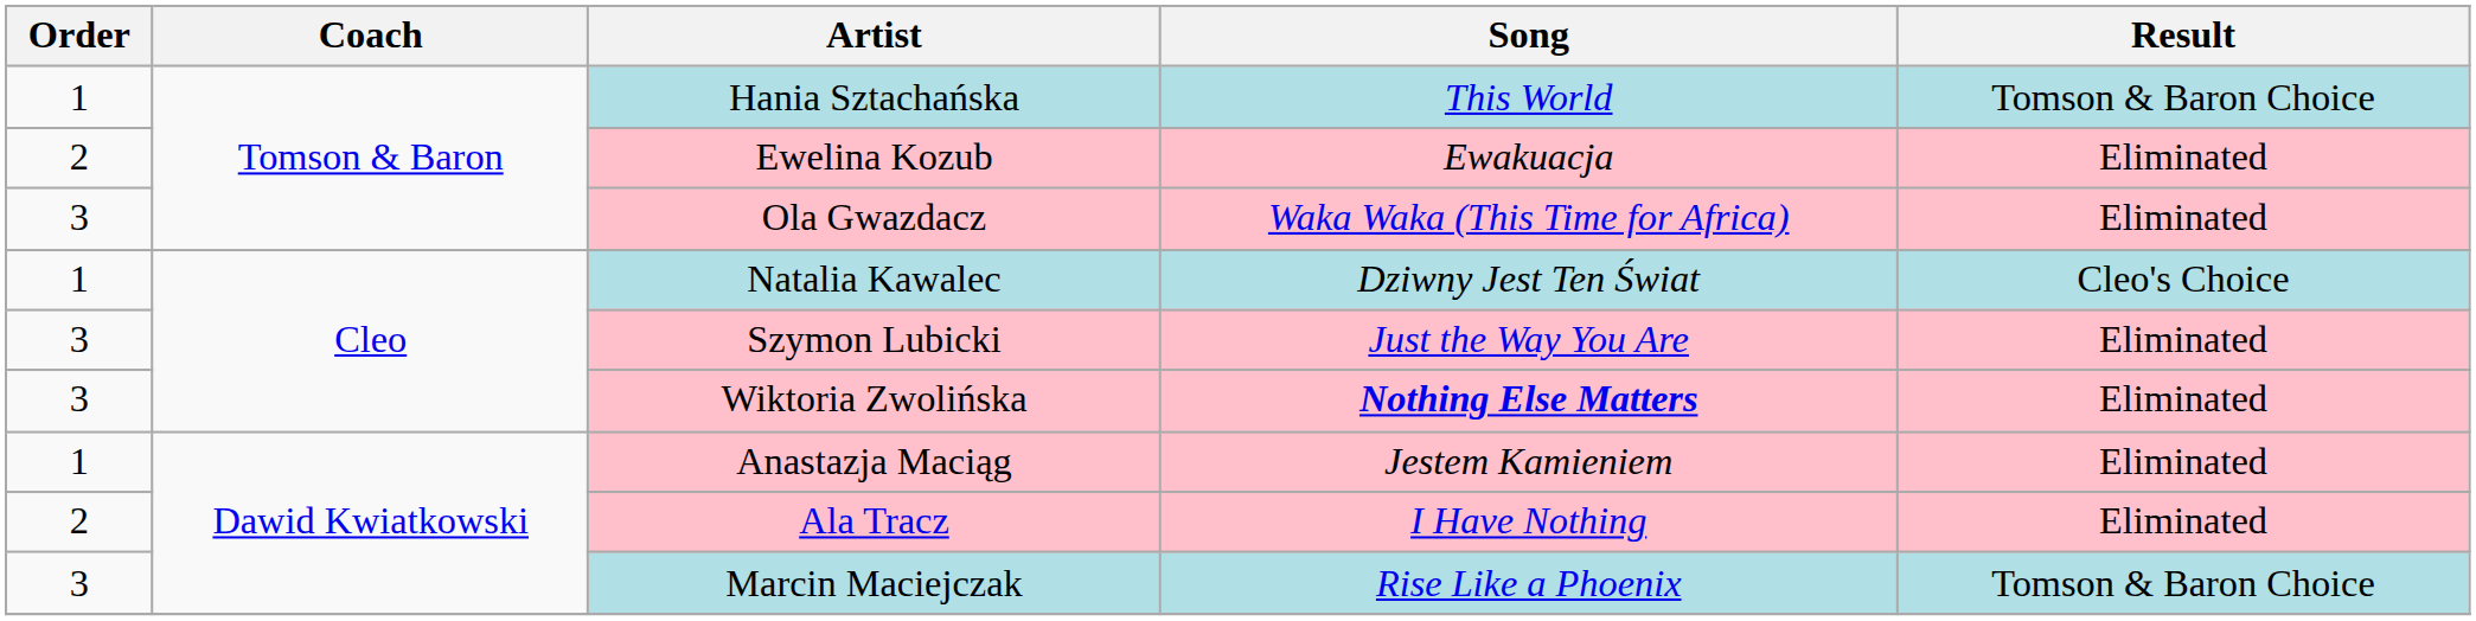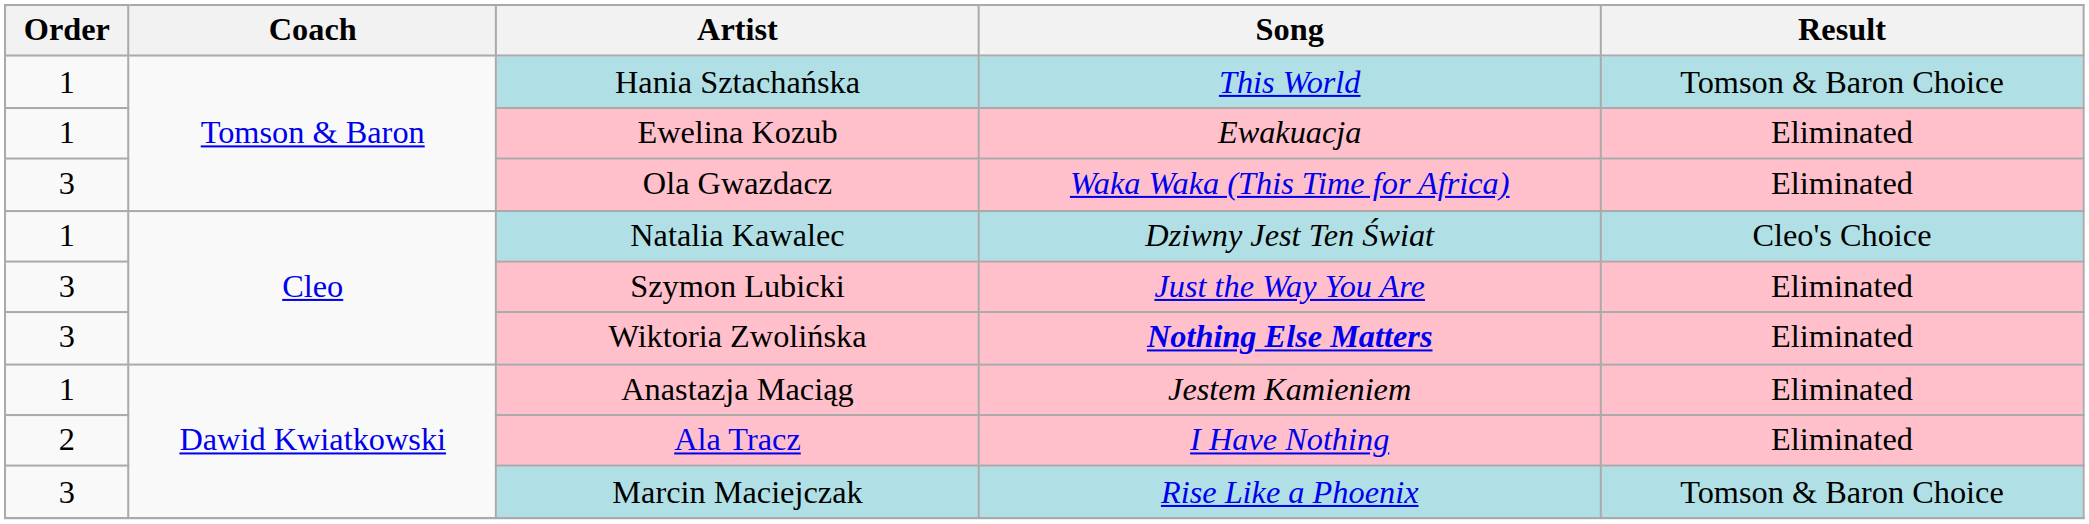 <table class="wikitable" style="text-align:center; width:65%;">
 <tr>
 <th scope="col" style="width:03%;">Order</th>
 <th scope="col" style="width:13%;">Coach</th>
 <th scope="col" style="width:17%;">Artist</th>
 <th scope="col" style="width:22%;">Song</th>
 <th scope="col" style="width:17%;">Result</th>
 </tr>
 <tr>
 <td scope="row">1</td>
 <td rowspan="3"><a href='#'>Tomson & Baron</a></td>
 <td style="background:#b0e0e6;">Hania Sztachańska</td>
 <td style="background:#b0e0e6;"><em><a href='#'>This World</a></em></td>
 <td style="background:#b0e0e6;">Tomson & Baron Choice</td>
 </tr>
 <tr>
-<td scope="row">2</td>
+<td scope="row">1</td>
 <td style="background:pink;">Ewelina Kozub</td>
 <td style="background:pink;"><em>Ewakuacja</em></td>
 <td style="background:pink;">Eliminated</td>
 </tr>
 <tr>
 <td scope="row">3</td>
 <td style="background:pink;">Ola Gwazdacz</td>
 <td style="background:pink;"><em><a href='#'>Waka Waka (This Time for Africa)</a></em></td>
 <td style="background:pink;">Eliminated</td>
 </tr>
 <tr>
 <td scope="row">1</td>
 <td rowspan="3"><a href='#'>Cleo</a></td>
 <td style="background:#b0e0e6;">Natalia Kawalec</td>
 <td style="background:#b0e0e6;"><em>Dziwny Jest Ten Świat</em></td>
 <td style="background:#b0e0e6;">Cleo's Choice</td>
 </tr>
 <tr>
 <td scope="row">3</td>
 <td style="background:pink;">Szymon Lubicki</td>
 <td style="background:pink;"><em><a href='#'>Just the Way You Are</a></em></td>
 <td style="background:pink;">Eliminated</td>
 </tr>
 <tr>
 <td scope="row">3</td>
 <td style="background:pink;">Wiktoria Zwolińska</td>
 <td style="background:pink;"><strong><em><a href='#'>Nothing Else Matters</a></em></strong></td>
 <td style="background:pink;">Eliminated</td>
 </tr>
 <tr>
 <td scope="row">1</td>
 <td rowspan="3"><a href='#'>Dawid Kwiatkowski</a></td>
 <td style="background:pink;">Anastazja Maciąg</td>
 <td style="background:pink;"><em>Jestem Kamieniem</em></td>
 <td style="background:pink;">Eliminated</td>
 </tr>
 <tr>
 <td scope="row">2</td>
 <td style="background:pink;"><a href='#'>Ala Tracz</a></td>
 <td style="background:pink;"><em><a href='#'>I Have Nothing</a></em></td>
 <td style="background:pink;">Eliminated</td>
 </tr>
 <tr>
 <td scope="row">3</td>
 <td style="background:#b0e0e6;">Marcin Maciejczak</td>
 <td style="background:#b0e0e6;"><em><a href='#'>Rise Like a Phoenix</a></em></td>
 <td style="background:#b0e0e6;">Tomson & Baron Choice</td>
 </tr>
 <tr>
 </tr>
 </table>
